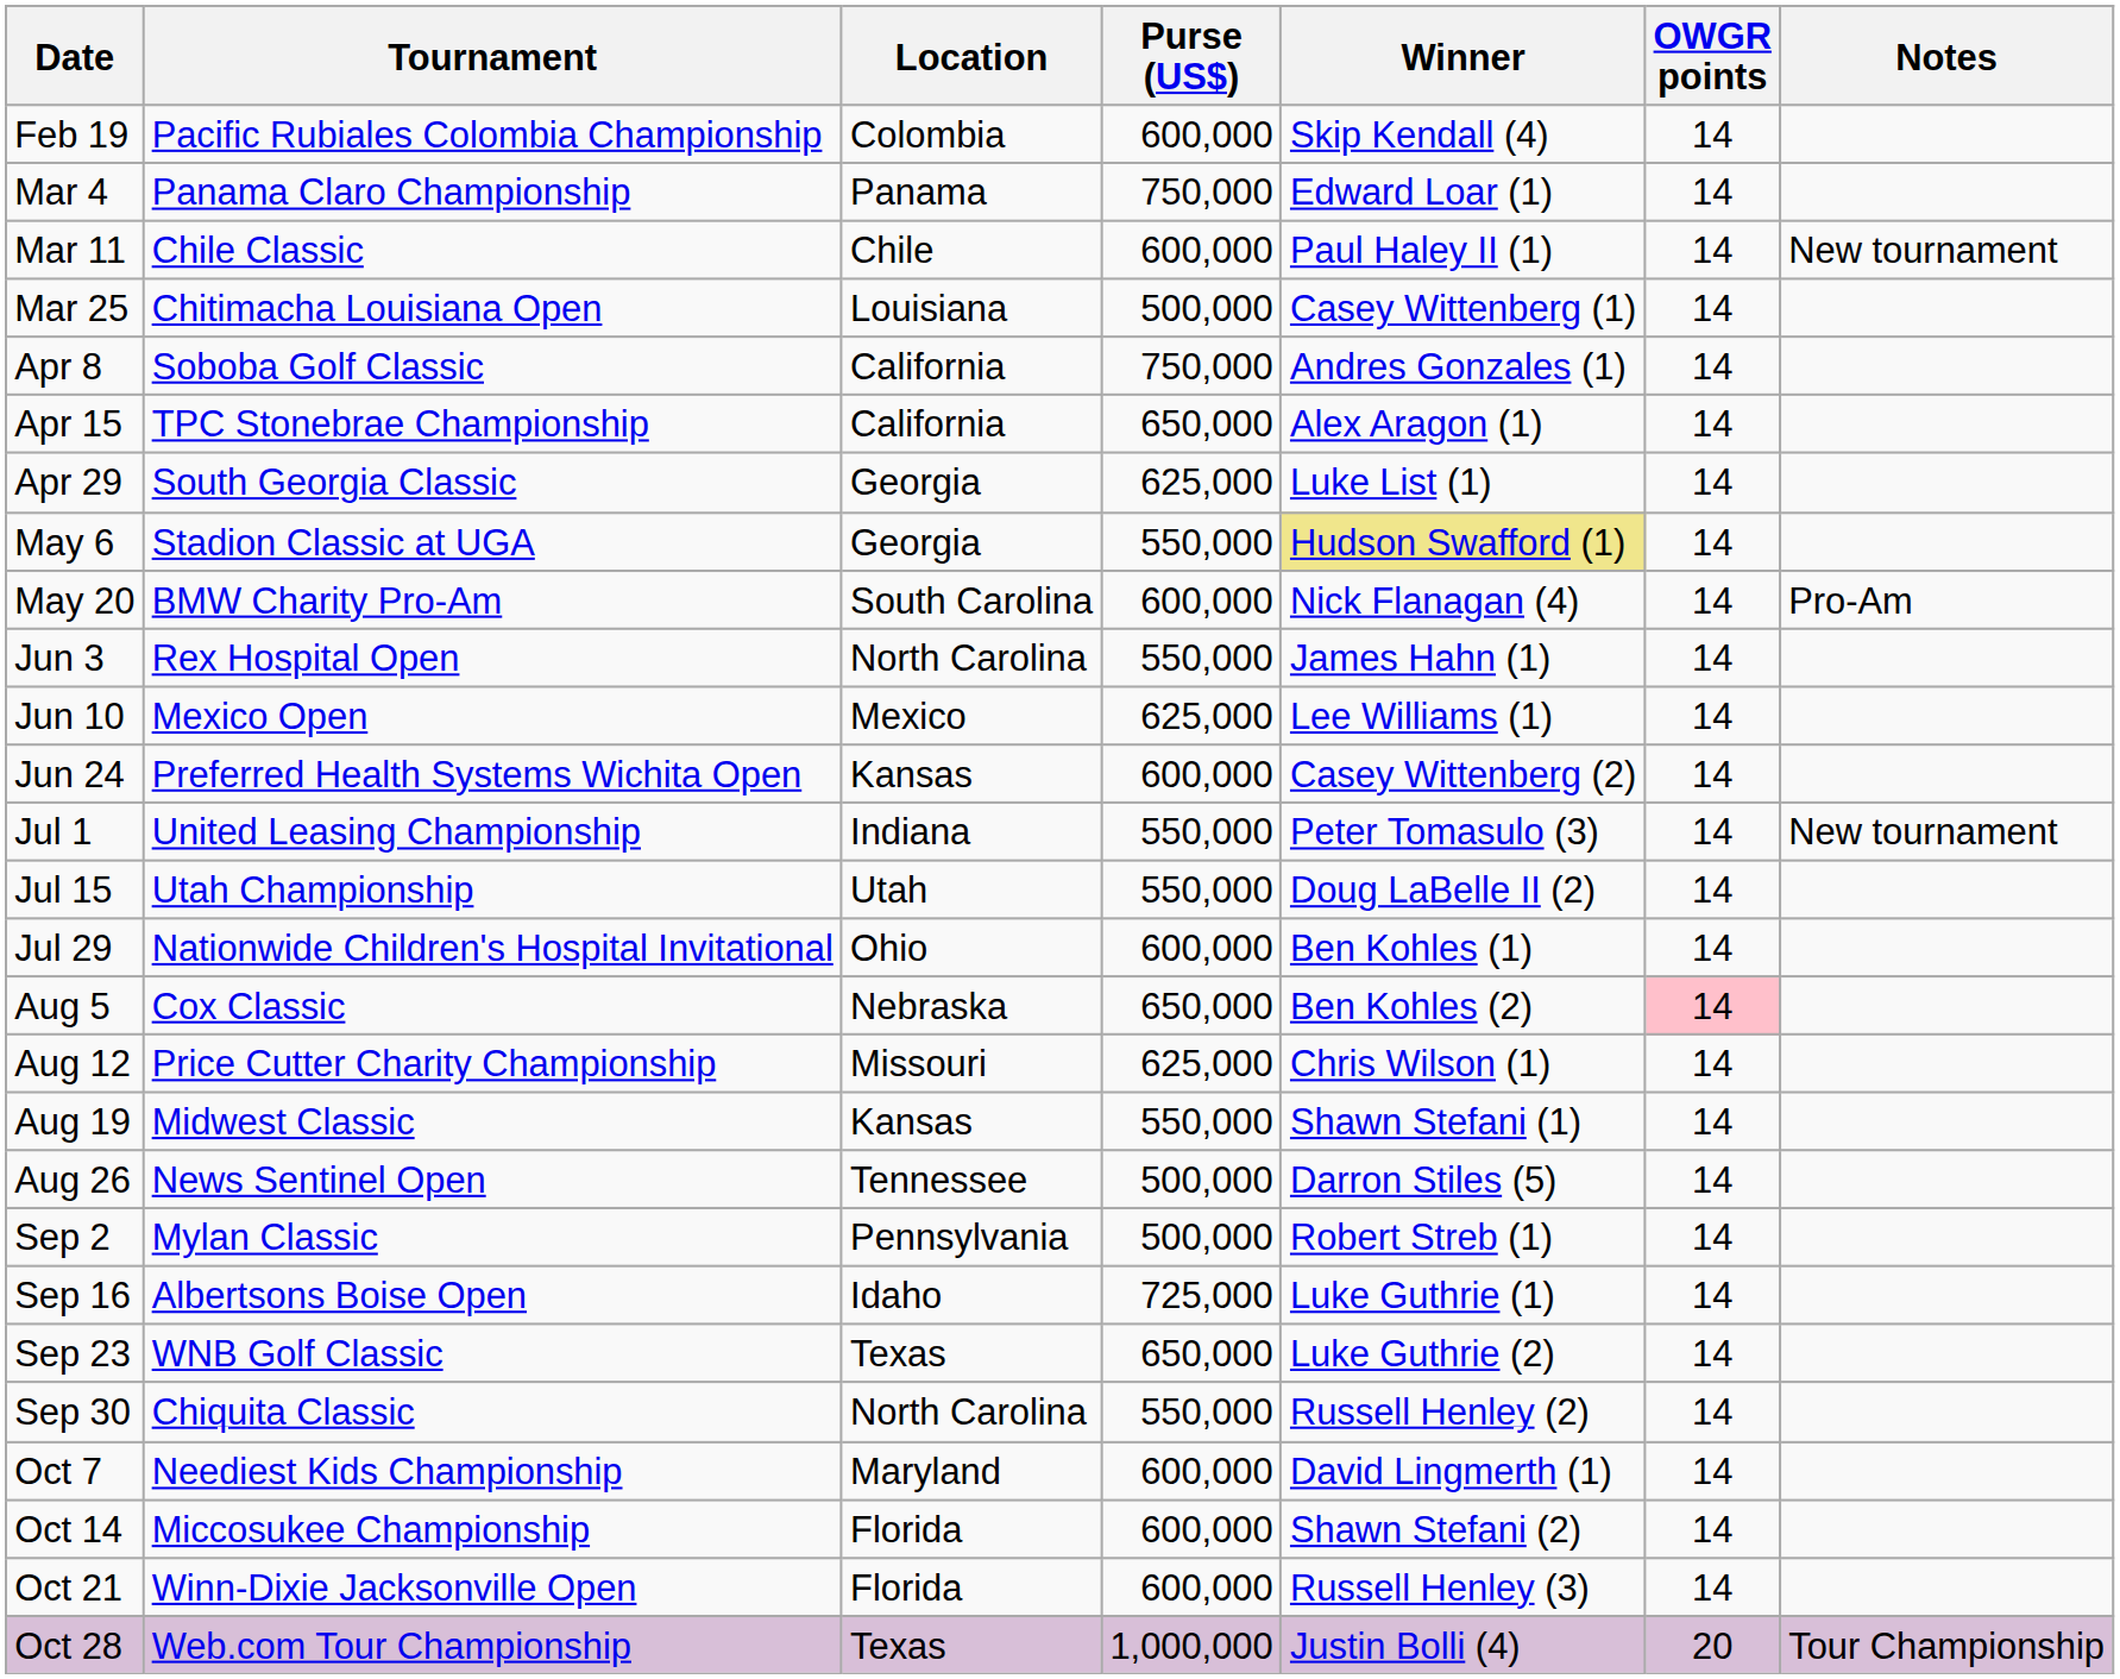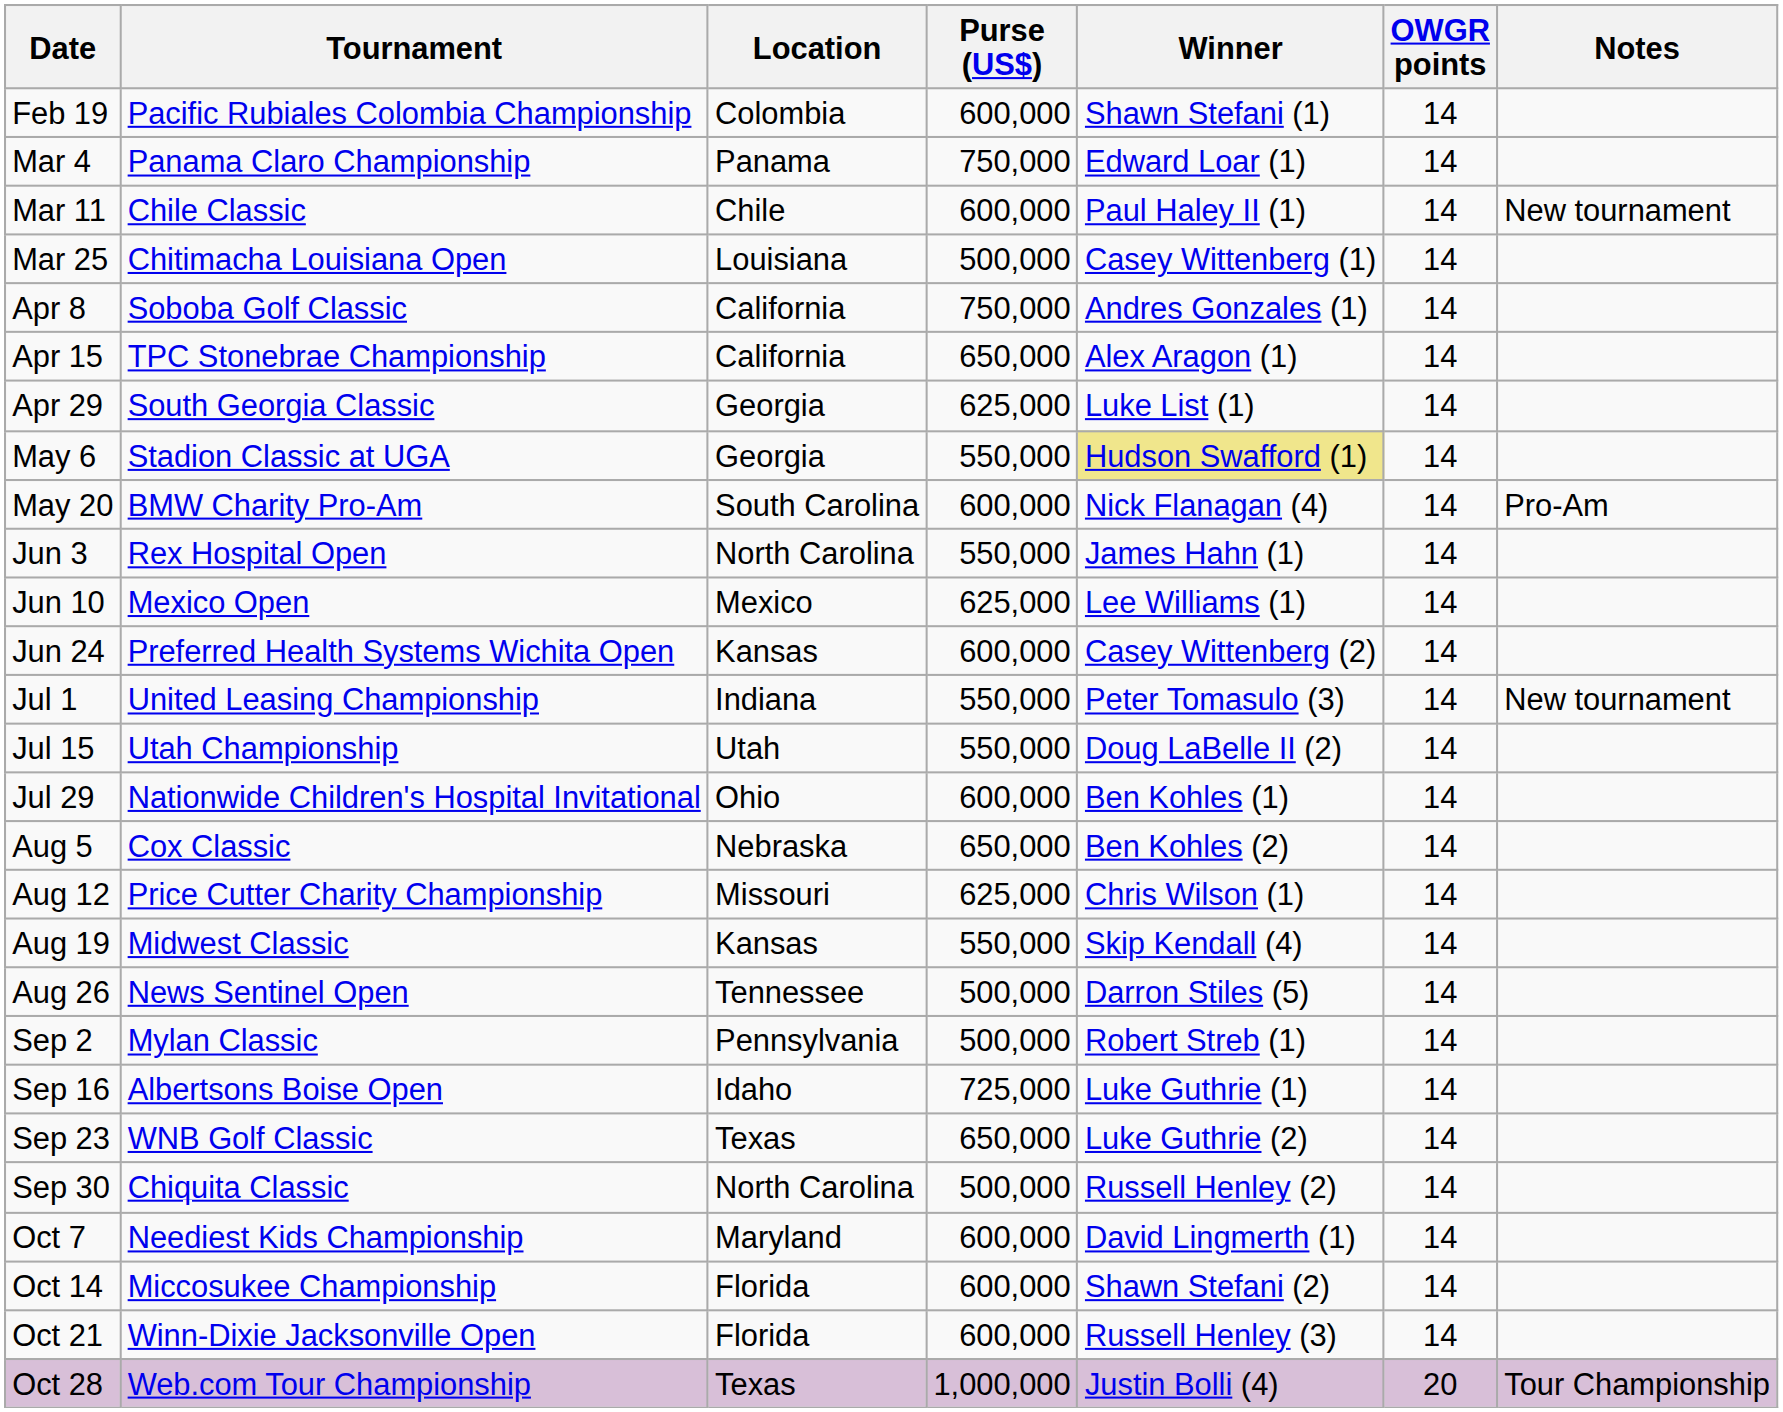 <table class="wikitable" style="font-size:95%">
 <tr>
 <th>Date</th>
 <th>Tournament</th>
 <th>Location</th>
 <th>Purse<br>(<a href='#'>US$</a>)</th>
 <th>Winner</th>
 <th><a href='#'>OWGR</a><br>points</th>
 <th>Notes</th>
 </tr>
 <tr>
 <td>Feb 19</td>
 <td><a href='#'>Pacific Rubiales Colombia Championship</a></td>
 <td>Colombia</td>
 <td align=right>600,000</td>
-<td> <a href='#'>Skip Kendall</a> (4)</td>
+<td> <a href='#'>Shawn Stefani</a> (1)</td>
 <td align=center>14</td>
 <td></td>
 </tr>
 <tr>
 <td>Mar 4</td>
 <td><a href='#'>Panama Claro Championship</a></td>
 <td>Panama</td>
 <td align=right>750,000</td>
 <td> <a href='#'>Edward Loar</a> (1)</td>
 <td align=center>14</td>
 <td></td>
 </tr>
 <tr>
 <td>Mar 11</td>
 <td><a href='#'>Chile Classic</a></td>
 <td>Chile</td>
 <td align=right>600,000</td>
 <td> <a href='#'>Paul Haley II</a> (1)</td>
 <td align=center>14</td>
 <td>New tournament</td>
 </tr>
 <tr>
 <td>Mar 25</td>
 <td><a href='#'>Chitimacha Louisiana Open</a></td>
 <td>Louisiana</td>
 <td align=right>500,000</td>
 <td> <a href='#'>Casey Wittenberg</a> (1)</td>
 <td align=center>14</td>
 <td></td>
 </tr>
 <tr>
 <td>Apr 8</td>
 <td><a href='#'>Soboba Golf Classic</a></td>
 <td>California</td>
 <td align=right>750,000</td>
 <td> <a href='#'>Andres Gonzales</a> (1)</td>
 <td align=center>14</td>
 <td></td>
 </tr>
 <tr>
 <td>Apr 15</td>
 <td><a href='#'>TPC Stonebrae Championship</a></td>
 <td>California</td>
 <td align=right>650,000</td>
 <td> <a href='#'>Alex Aragon</a> (1)</td>
 <td align=center>14</td>
 <td></td>
 </tr>
 <tr>
 <td>Apr 29</td>
 <td><a href='#'>South Georgia Classic</a></td>
 <td>Georgia</td>
 <td align=right>625,000</td>
 <td> <a href='#'>Luke List</a> (1)</td>
 <td align=center>14</td>
 <td></td>
 </tr>
 <tr>
 <td>May 6</td>
 <td><a href='#'>Stadion Classic at UGA</a></td>
 <td>Georgia</td>
 <td align=right>550,000</td>
 <td style="background: khaki;"> <a href='#'>Hudson Swafford</a> (1)</td>
 <td align=center>14</td>
 <td></td>
 </tr>
 <tr>
 <td>May 20</td>
 <td><a href='#'>BMW Charity Pro-Am</a></td>
 <td>South Carolina</td>
 <td align=right>600,000</td>
 <td> <a href='#'>Nick Flanagan</a> (4)</td>
 <td align=center>14</td>
 <td>Pro-Am</td>
 </tr>
 <tr>
 <td>Jun 3</td>
 <td><a href='#'>Rex Hospital Open</a></td>
 <td>North Carolina</td>
 <td align=right>550,000</td>
 <td> <a href='#'>James Hahn</a> (1)</td>
 <td align=center>14</td>
 <td></td>
 </tr>
 <tr>
 <td>Jun 10</td>
 <td><a href='#'>Mexico Open</a></td>
 <td>Mexico</td>
 <td align=right>625,000</td>
 <td> <a href='#'>Lee Williams</a> (1)</td>
 <td align=center>14</td>
 <td></td>
 </tr>
 <tr>
 <td>Jun 24</td>
 <td><a href='#'>Preferred Health Systems Wichita Open</a></td>
 <td>Kansas</td>
 <td align=right>600,000</td>
 <td> <a href='#'>Casey Wittenberg</a> (2)</td>
 <td align=center>14</td>
 <td></td>
 </tr>
 <tr>
 <td>Jul 1</td>
 <td><a href='#'>United Leasing Championship</a></td>
 <td>Indiana</td>
 <td align=right>550,000</td>
 <td> <a href='#'>Peter Tomasulo</a> (3)</td>
 <td align=center>14</td>
 <td>New tournament</td>
 </tr>
 <tr>
 <td>Jul 15</td>
 <td><a href='#'>Utah Championship</a></td>
 <td>Utah</td>
 <td align=right>550,000</td>
 <td> <a href='#'>Doug LaBelle II</a> (2)</td>
 <td align=center>14</td>
 <td></td>
 </tr>
 <tr>
 <td>Jul 29</td>
 <td><a href='#'>Nationwide Children's Hospital Invitational</a></td>
 <td>Ohio</td>
 <td align=right>600,000</td>
 <td> <a href='#'>Ben Kohles</a> (1)</td>
 <td align=center>14</td>
 <td></td>
 </tr>
 <tr>
 <td>Aug 5</td>
 <td><a href='#'>Cox Classic</a></td>
 <td>Nebraska</td>
 <td align=right>650,000</td>
 <td> <a href='#'>Ben Kohles</a> (2)</td>
-<td align=center style="background: pink;">14</td>
+<td align=center>14</td>
 <td></td>
 </tr>
 <tr>
 <td>Aug 12</td>
 <td><a href='#'>Price Cutter Charity Championship</a></td>
 <td>Missouri</td>
 <td align=right>625,000</td>
 <td> <a href='#'>Chris Wilson</a> (1)</td>
 <td align=center>14</td>
 <td></td>
 </tr>
 <tr>
 <td>Aug 19</td>
 <td><a href='#'>Midwest Classic</a></td>
 <td>Kansas</td>
 <td align=right>550,000</td>
-<td> <a href='#'>Shawn Stefani</a> (1)</td>
+<td> <a href='#'>Skip Kendall</a> (4)</td>
 <td align=center>14</td>
 <td></td>
 </tr>
 <tr>
 <td>Aug 26</td>
 <td><a href='#'>News Sentinel Open</a></td>
 <td>Tennessee</td>
 <td align=right>500,000</td>
 <td> <a href='#'>Darron Stiles</a> (5)</td>
 <td align=center>14</td>
 <td></td>
 </tr>
 <tr>
 <td>Sep 2</td>
 <td><a href='#'>Mylan Classic</a></td>
 <td>Pennsylvania</td>
 <td align=right>500,000</td>
 <td> <a href='#'>Robert Streb</a> (1)</td>
 <td align=center>14</td>
 <td></td>
 </tr>
 <tr>
 <td>Sep 16</td>
 <td><a href='#'>Albertsons Boise Open</a></td>
 <td>Idaho</td>
 <td align=right>725,000</td>
 <td> <a href='#'>Luke Guthrie</a> (1)</td>
 <td align=center>14</td>
 <td></td>
 </tr>
 <tr>
 <td>Sep 23</td>
 <td><a href='#'>WNB Golf Classic</a></td>
 <td>Texas</td>
 <td align=right>650,000</td>
 <td> <a href='#'>Luke Guthrie</a> (2)</td>
 <td align=center>14</td>
 <td></td>
 </tr>
 <tr>
 <td>Sep 30</td>
 <td><a href='#'>Chiquita Classic</a></td>
 <td>North Carolina</td>
-<td align=right>550,000</td>
+<td align=right>500,000</td>
 <td> <a href='#'>Russell Henley</a> (2)</td>
 <td align=center>14</td>
 <td></td>
 </tr>
 <tr>
 <td>Oct 7</td>
 <td><a href='#'>Neediest Kids Championship</a></td>
 <td>Maryland</td>
 <td align=right>600,000</td>
 <td> <a href='#'>David Lingmerth</a> (1)</td>
 <td align=center>14</td>
 <td></td>
 </tr>
 <tr>
 <td>Oct 14</td>
 <td><a href='#'>Miccosukee Championship</a></td>
 <td>Florida</td>
 <td align=right>600,000</td>
 <td> <a href='#'>Shawn Stefani</a> (2)</td>
 <td align=center>14</td>
 <td></td>
 </tr>
 <tr>
 <td>Oct 21</td>
 <td><a href='#'>Winn-Dixie Jacksonville Open</a></td>
 <td>Florida</td>
 <td align=right>600,000</td>
 <td> <a href='#'>Russell Henley</a> (3)</td>
 <td align=center>14</td>
 <td></td>
 </tr>
 <tr style="background:thistle;">
 <td>Oct 28</td>
 <td><a href='#'>Web.com Tour Championship</a></td>
 <td>Texas</td>
 <td align=right>1,000,000</td>
 <td> <a href='#'>Justin Bolli</a> (4)</td>
 <td align=center>20</td>
 <td>Tour Championship</td>
 </tr>
 </table>
